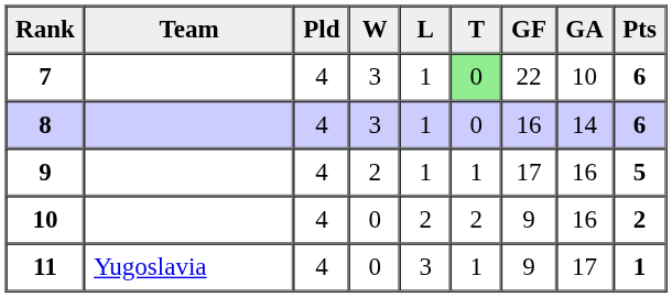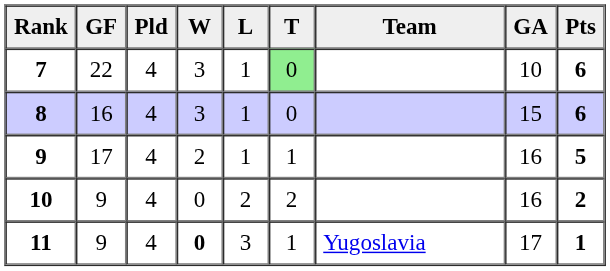 <table border=1 cellpadding=5 cellspacing=0>
 <tr>
 <th bgcolor="#efefef" width="20">Rank</th>
-<th bgcolor="#efefef" width="120">Team</th>
+<th bgcolor="#efefef" width="20">GF</th>
 <th bgcolor="#efefef" width="20">Pld</th>
 <th bgcolor="#efefef" width="20">W</th>
 <th bgcolor="#efefef" width="20">L</th>
 <th bgcolor="#efefef" width="20">T</th>
-<th bgcolor="#efefef" width="20">GF</th>
+<th bgcolor="#efefef" width="120">Team</th>
 <th bgcolor="#efefef" width="20">GA</th>
 <th bgcolor="#efefef" width="20">Pts</th>
 </tr>
 <tr align=center>
 <td><strong>7</strong></td>
-<td align=left></td>
+<td>22</td>
 <td>4</td>
 <td>3</td>
 <td>1</td>
 <td style="background: lightgreen;">0</td>
-<td>22</td>
+<td align=left></td>
 <td>10</td>
 <td><strong>6</strong></td>
 </tr>
 <tr align=center bgcolor="ccccff">
 <td><strong>8</strong></td>
-<td align=left></td>
+<td>16</td>
 <td>4</td>
 <td>3</td>
 <td>1</td>
 <td>0</td>
-<td>16</td>
-<td>14</td>
+<td align=left></td>
+<td>15</td>
 <td><strong>6</strong></td>
 </tr>
 <tr align=center>
 <td><strong>9</strong></td>
-<td align=left></td>
+<td>17</td>
 <td>4</td>
 <td>2</td>
 <td>1</td>
 <td>1</td>
-<td>17</td>
+<td align=left></td>
 <td>16</td>
 <td><strong>5</strong></td>
 </tr>
 <tr align=center>
 <td><strong>10</strong></td>
-<td align=left></td>
+<td>9</td>
 <td>4</td>
 <td>0</td>
 <td>2</td>
 <td>2</td>
-<td>9</td>
+<td align=left></td>
 <td>16</td>
 <td><strong>2</strong></td>
 </tr>
 <tr align=center>
 <td><strong>11</strong></td>
-<td align=left> <a href='#'>Yugoslavia</a></td>
+<td>9</td>
 <td>4</td>
-<td>0</td>
+<td><strong>0</strong></td>
 <td>3</td>
 <td>1</td>
-<td>9</td>
+<td align=left> <a href='#'>Yugoslavia</a></td>
 <td>17</td>
 <td><strong>1</strong></td>
 </tr>
 </table>
